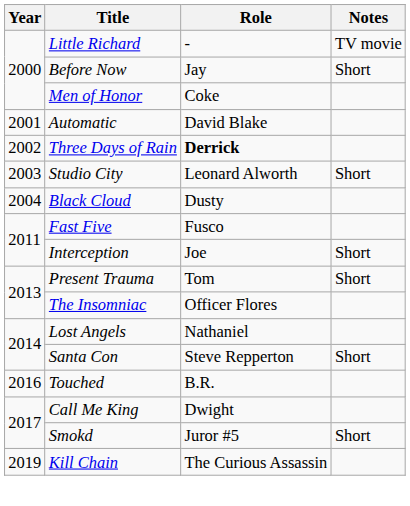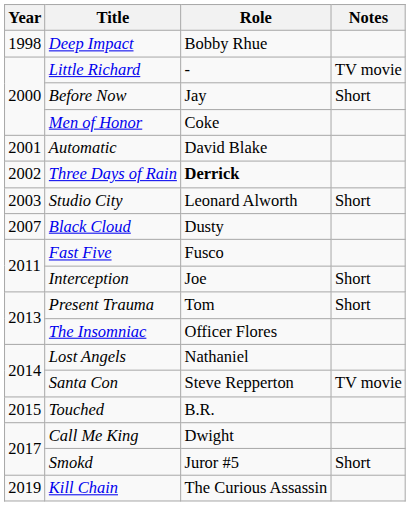 <table class="wikitable">
 <tr>
 <th>Year</th>
 <th>Title</th>
 <th>Role</th>
 <th>Notes</th>
+</tr>
+<tr>
+<td>1998</td>
+<td><em><a href='#'>Deep Impact</a></em></td>
+<td>Bobby Rhue</td>
+<td></td>
 </tr>
 <tr>
 <td rowspan="3">2000</td>
 <td><em><a href='#'>Little Richard</a></em></td>
 <td>-</td>
 <td>TV movie</td>
 </tr>
 <tr>
 <td><em>Before Now</em></td>
 <td>Jay</td>
 <td>Short</td>
 </tr>
 <tr>
 <td><em><a href='#'>Men of Honor</a></em></td>
 <td>Coke</td>
 <td></td>
 </tr>
 <tr>
 <td>2001</td>
 <td><em>Automatic</em></td>
 <td>David Blake</td>
 <td></td>
 </tr>
 <tr>
 <td>2002</td>
 <td><em><a href='#'>Three Days of Rain</a></em></td>
 <td><strong>Derrick</strong></td>
 <td></td>
 </tr>
 <tr>
 <td>2003</td>
 <td><em>Studio City</em></td>
 <td>Leonard Alworth</td>
 <td>Short</td>
 </tr>
 <tr>
-<td>2004</td>
+<td>2007</td>
 <td><em><a href='#'>Black Cloud</a></em></td>
 <td>Dusty</td>
 <td></td>
 </tr>
 <tr>
 <td rowspan="2">2011</td>
 <td><em><a href='#'>Fast Five</a></em></td>
 <td>Fusco</td>
 <td></td>
 </tr>
 <tr>
 <td><em>Interception</em></td>
 <td>Joe</td>
 <td>Short</td>
 </tr>
 <tr>
 <td rowspan="2">2013</td>
 <td><em>Present Trauma</em></td>
 <td>Tom</td>
 <td>Short</td>
 </tr>
 <tr>
 <td><em><a href='#'>The Insomniac</a></em></td>
 <td>Officer Flores</td>
 <td></td>
 </tr>
 <tr>
 <td rowspan="2">2014</td>
 <td><em>Lost Angels</em></td>
 <td>Nathaniel</td>
 <td></td>
 </tr>
 <tr>
 <td><em>Santa Con</em></td>
 <td>Steve Repperton</td>
-<td>Short</td>
+<td>TV movie</td>
 </tr>
 <tr>
-<td>2016</td>
+<td>2015</td>
 <td><em>Touched</em></td>
 <td>B.R.</td>
 <td></td>
 </tr>
 <tr>
 <td rowspan="2">2017</td>
 <td><em>Call Me King</em></td>
 <td>Dwight</td>
 <td></td>
 </tr>
 <tr>
 <td><em>Smokd</em></td>
 <td>Juror #5</td>
 <td>Short</td>
 </tr>
 <tr>
 <td>2019</td>
 <td><em><a href='#'>Kill Chain</a></em></td>
 <td>The Curious Assassin</td>
 <td></td>
 </tr>
 </table>
